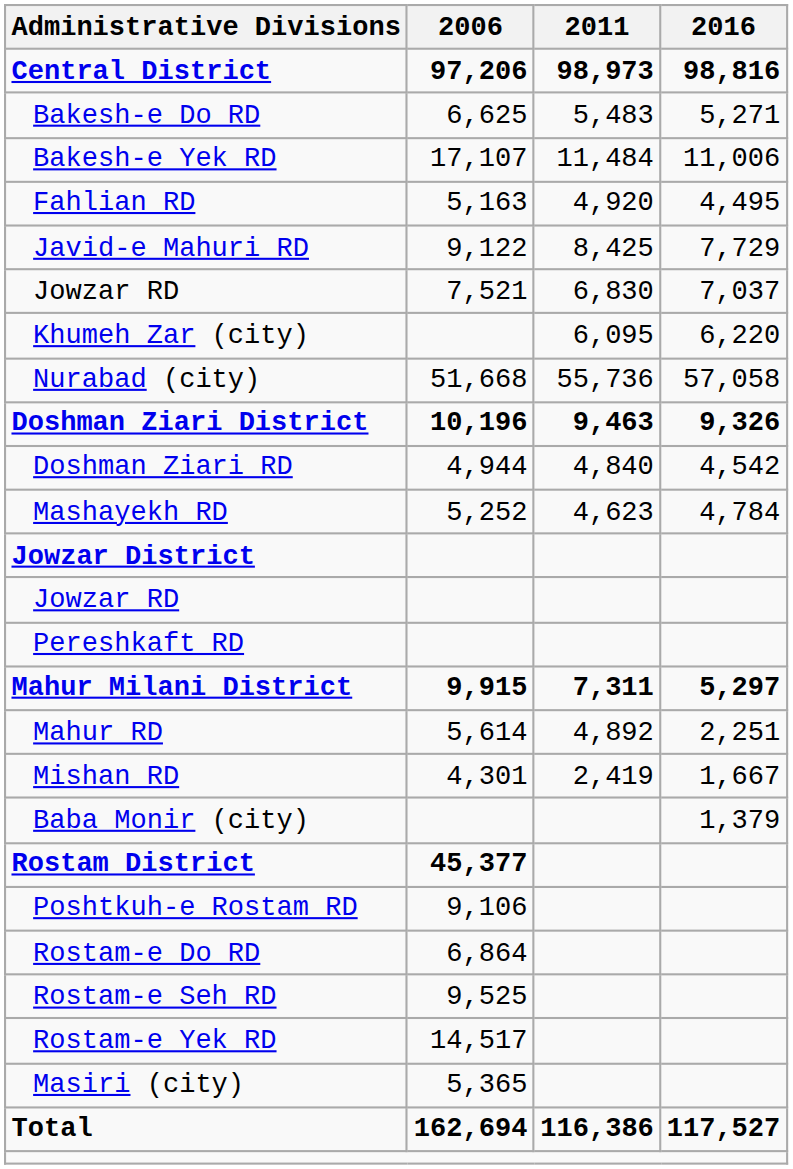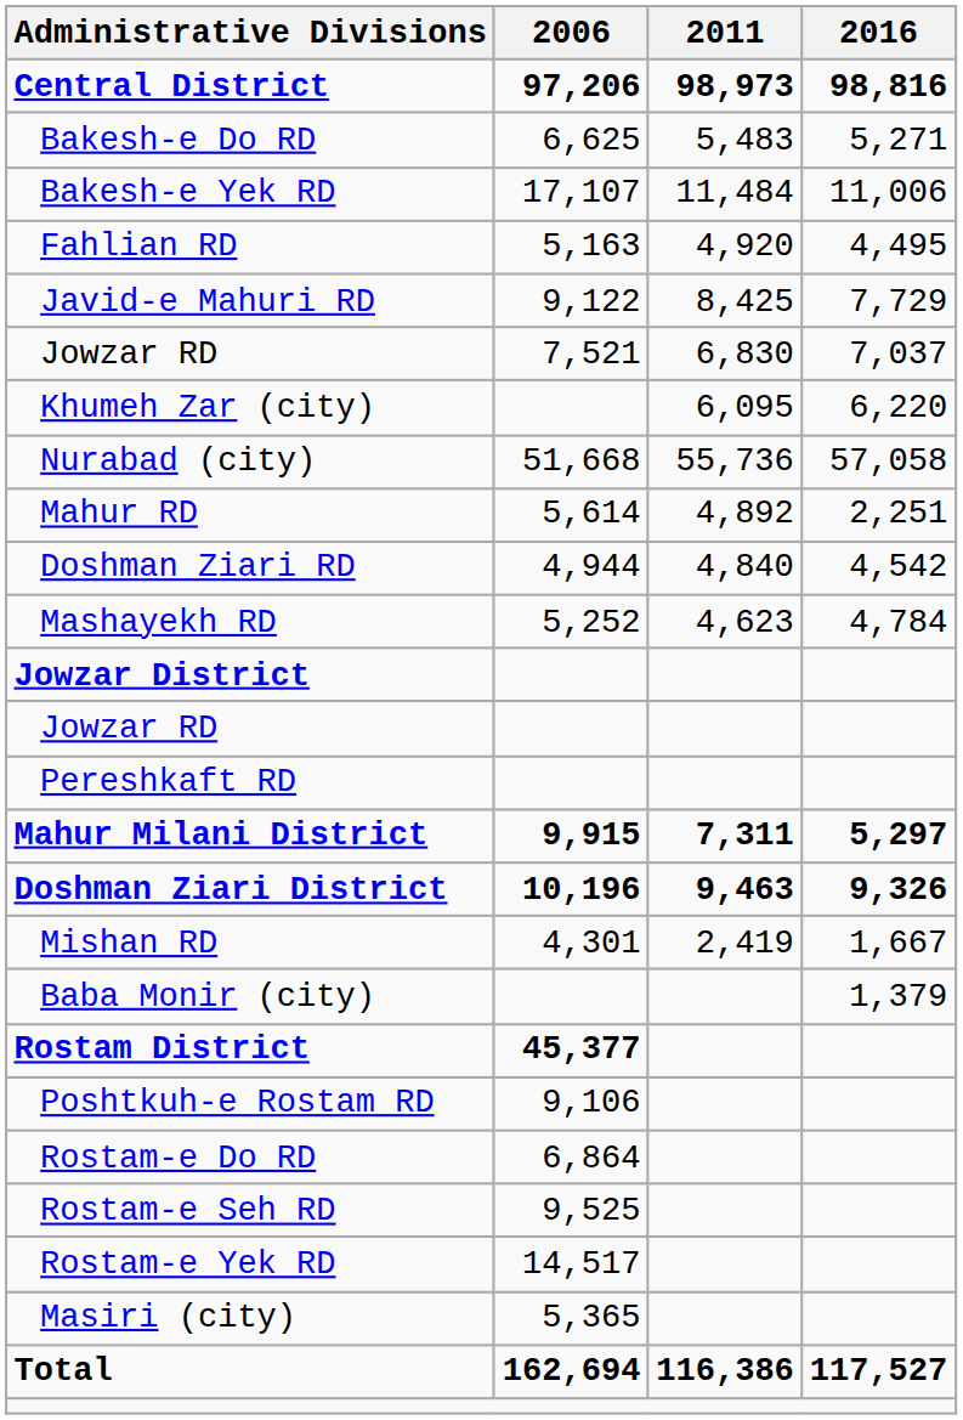 <table class="wikitable">
 <tr>
 <th>Administrative Divisions</th>
 <th>2006</th>
 <th>2011</th>
 <th>2016</th>
 </tr>
 <tr>
 <td><strong><a href='#'>Central District</a></strong></td>
 <td style="text-align: right;"><strong>97,206</strong></td>
 <td style="text-align: right;"><strong>98,973</strong></td>
 <td style="text-align: right;"><strong>98,816</strong></td>
 </tr>
 <tr>
 <td style="padding-left: 1em;"><a href='#'>Bakesh-e Do RD</a></td>
 <td style="text-align: right;">6,625</td>
 <td style="text-align: right;">5,483</td>
 <td style="text-align: right;">5,271</td>
 </tr>
 <tr>
 <td style="padding-left: 1em;"><a href='#'>Bakesh-e Yek RD</a></td>
 <td style="text-align: right;">17,107</td>
 <td style="text-align: right;">11,484</td>
 <td style="text-align: right;">11,006</td>
 </tr>
 <tr>
 <td style="padding-left: 1em;"><a href='#'>Fahlian RD</a></td>
 <td style="text-align: right;">5,163</td>
 <td style="text-align: right;">4,920</td>
 <td style="text-align: right;">4,495</td>
 </tr>
 <tr>
 <td style="padding-left: 1em;"><a href='#'>Javid-e Mahuri RD</a></td>
 <td style="text-align: right;">9,122</td>
 <td style="text-align: right;">8,425</td>
 <td style="text-align: right;">7,729</td>
 </tr>
 <tr>
 <td style="padding-left: 1em;">Jowzar RD</td>
 <td style="text-align: right;">7,521</td>
 <td style="text-align: right;">6,830</td>
 <td style="text-align: right;">7,037</td>
 </tr>
 <tr>
 <td style="padding-left: 1em;"><a href='#'>Khumeh Zar</a> (city)</td>
 <td style="text-align: right;"></td>
 <td style="text-align: right;">6,095</td>
 <td style="text-align: right;">6,220</td>
 </tr>
 <tr>
 <td style="padding-left: 1em;"><a href='#'>Nurabad</a> (city)</td>
 <td style="text-align: right;">51,668</td>
 <td style="text-align: right;">55,736</td>
 <td style="text-align: right;">57,058</td>
 </tr>
 <tr>
-<td><strong><a href='#'>Doshman Ziari District</a></strong></td>
-<td style="text-align: right;"><strong>10,196</strong></td>
-<td style="text-align: right;"><strong>9,463</strong></td>
-<td style="text-align: right;"><strong>9,326</strong></td>
+<td style="padding-left: 1em;"><a href='#'>Mahur RD</a></td>
+<td style="text-align: right;">5,614</td>
+<td style="text-align: right;">4,892</td>
+<td style="text-align: right;">2,251</td>
 </tr>
 <tr>
 <td style="padding-left: 1em;"><a href='#'>Doshman Ziari RD</a></td>
 <td style="text-align: right;">4,944</td>
 <td style="text-align: right;">4,840</td>
 <td style="text-align: right;">4,542</td>
 </tr>
 <tr>
 <td style="padding-left: 1em;"><a href='#'>Mashayekh RD</a></td>
 <td style="text-align: right;">5,252</td>
 <td style="text-align: right;">4,623</td>
 <td style="text-align: right;">4,784</td>
 </tr>
 <tr>
 <td><strong><a href='#'>Jowzar District</a></strong></td>
 <td style="text-align: right;"></td>
 <td style="text-align: right;"></td>
 <td style="text-align: right;"></td>
 </tr>
 <tr>
 <td style="padding-left: 1em;"><a href='#'>Jowzar RD</a></td>
 <td style="text-align: right;"></td>
 <td style="text-align: right;"></td>
 <td style="text-align: right;"></td>
 </tr>
 <tr>
 <td style="padding-left: 1em;"><a href='#'>Pereshkaft RD</a></td>
 <td style="text-align: right;"></td>
 <td style="text-align: right;"></td>
 <td style="text-align: right;"></td>
 </tr>
 <tr>
 <td><strong><a href='#'>Mahur Milani District</a></strong></td>
 <td style="text-align: right;"><strong>9,915</strong></td>
 <td style="text-align: right;"><strong>7,311</strong></td>
 <td style="text-align: right;"><strong>5,297</strong></td>
 </tr>
 <tr>
-<td style="padding-left: 1em;"><a href='#'>Mahur RD</a></td>
-<td style="text-align: right;">5,614</td>
-<td style="text-align: right;">4,892</td>
-<td style="text-align: right;">2,251</td>
+<td><strong><a href='#'>Doshman Ziari District</a></strong></td>
+<td style="text-align: right;"><strong>10,196</strong></td>
+<td style="text-align: right;"><strong>9,463</strong></td>
+<td style="text-align: right;"><strong>9,326</strong></td>
 </tr>
 <tr>
 <td style="padding-left: 1em;"><a href='#'>Mishan RD</a></td>
 <td style="text-align: right;">4,301</td>
 <td style="text-align: right;">2,419</td>
 <td style="text-align: right;">1,667</td>
 </tr>
 <tr>
 <td style="padding-left: 1em;"><a href='#'>Baba Monir</a> (city)</td>
 <td style="text-align: right;"></td>
 <td style="text-align: right;"></td>
 <td style="text-align: right;">1,379</td>
 </tr>
 <tr>
 <td><strong><a href='#'>Rostam District</a></strong></td>
 <td style="text-align: right;"><strong>45,377</strong></td>
 <td style="text-align: right;"></td>
 <td style="text-align: right;"></td>
 </tr>
 <tr>
 <td style="padding-left: 1em;"><a href='#'>Poshtkuh-e Rostam RD</a></td>
 <td style="text-align: right;">9,106</td>
 <td style="text-align: right;"></td>
 <td style="text-align: right;"></td>
 </tr>
 <tr>
 <td style="padding-left: 1em;"><a href='#'>Rostam-e Do RD</a></td>
 <td style="text-align: right;">6,864</td>
 <td style="text-align: right;"></td>
 <td style="text-align: right;"></td>
 </tr>
 <tr>
 <td style="padding-left: 1em;"><a href='#'>Rostam-e Seh RD</a></td>
 <td style="text-align: right;">9,525</td>
 <td style="text-align: right;"></td>
 <td style="text-align: right;"></td>
 </tr>
 <tr>
 <td style="padding-left: 1em;"><a href='#'>Rostam-e Yek RD</a></td>
 <td style="text-align: right;">14,517</td>
 <td style="text-align: right;"></td>
 <td style="text-align: right;"></td>
 </tr>
 <tr>
 <td style="padding-left: 1em;"><a href='#'>Masiri</a> (city)</td>
 <td style="text-align: right;">5,365</td>
 <td style="text-align: right;"></td>
 <td style="text-align: right;"></td>
 </tr>
 <tr>
 <td><strong>Total</strong></td>
 <td style="text-align: right;"><strong>162,694</strong></td>
 <td style="text-align: right;"><strong>116,386</strong></td>
 <td style="text-align: right;"><strong>117,527</strong></td>
 </tr>
 <tr>
 <td colspan=4></td>
 </tr>
 </table>
